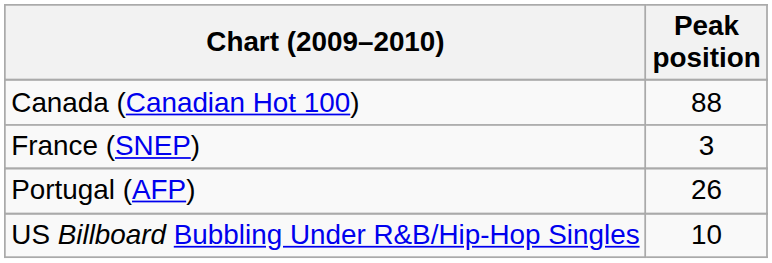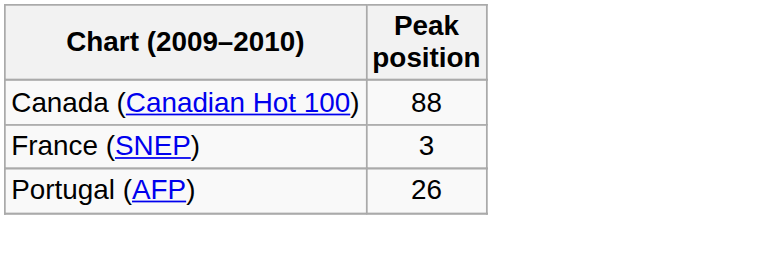 <table class="wikitable sortable">
 <tr>
 <th>Chart (2009–2010)</th>
 <th>Peak<br>position</th>
 </tr>
 <tr>
 </tr>
 <tr>
 <td>Canada (<a href='#'>Canadian Hot 100</a>)</td>
 <td align="center">88</td>
 </tr>
 <tr>
 <td>France (<a href='#'>SNEP</a>)</td>
 <td align="center">3</td>
 </tr>
 <tr>
 </tr>
 <tr>
 <td>Portugal (<a href='#'>AFP</a>)</td>
 <td align="center">26</td>
 </tr>
 <tr>
 </tr>
 <tr>
 </tr>
-<tr>
-<td>US <em>Billboard</em> <a href='#'>Bubbling Under R&B/Hip-Hop Singles</a></td>
-<td align="center">10</td>
-</tr>
 </table>
